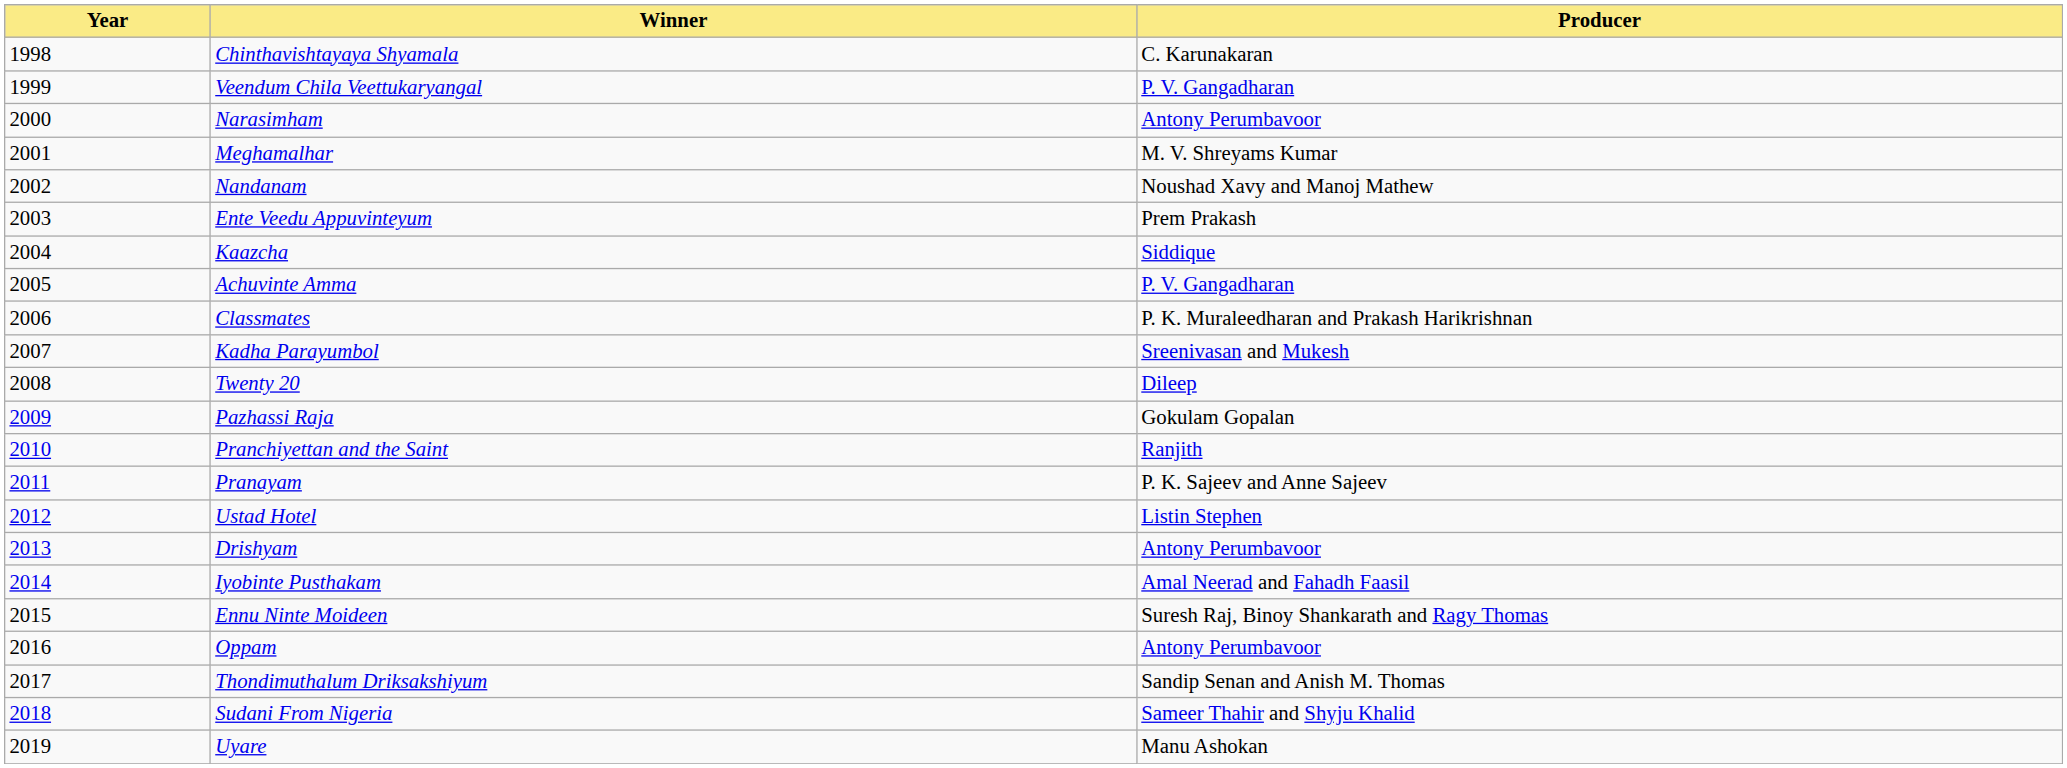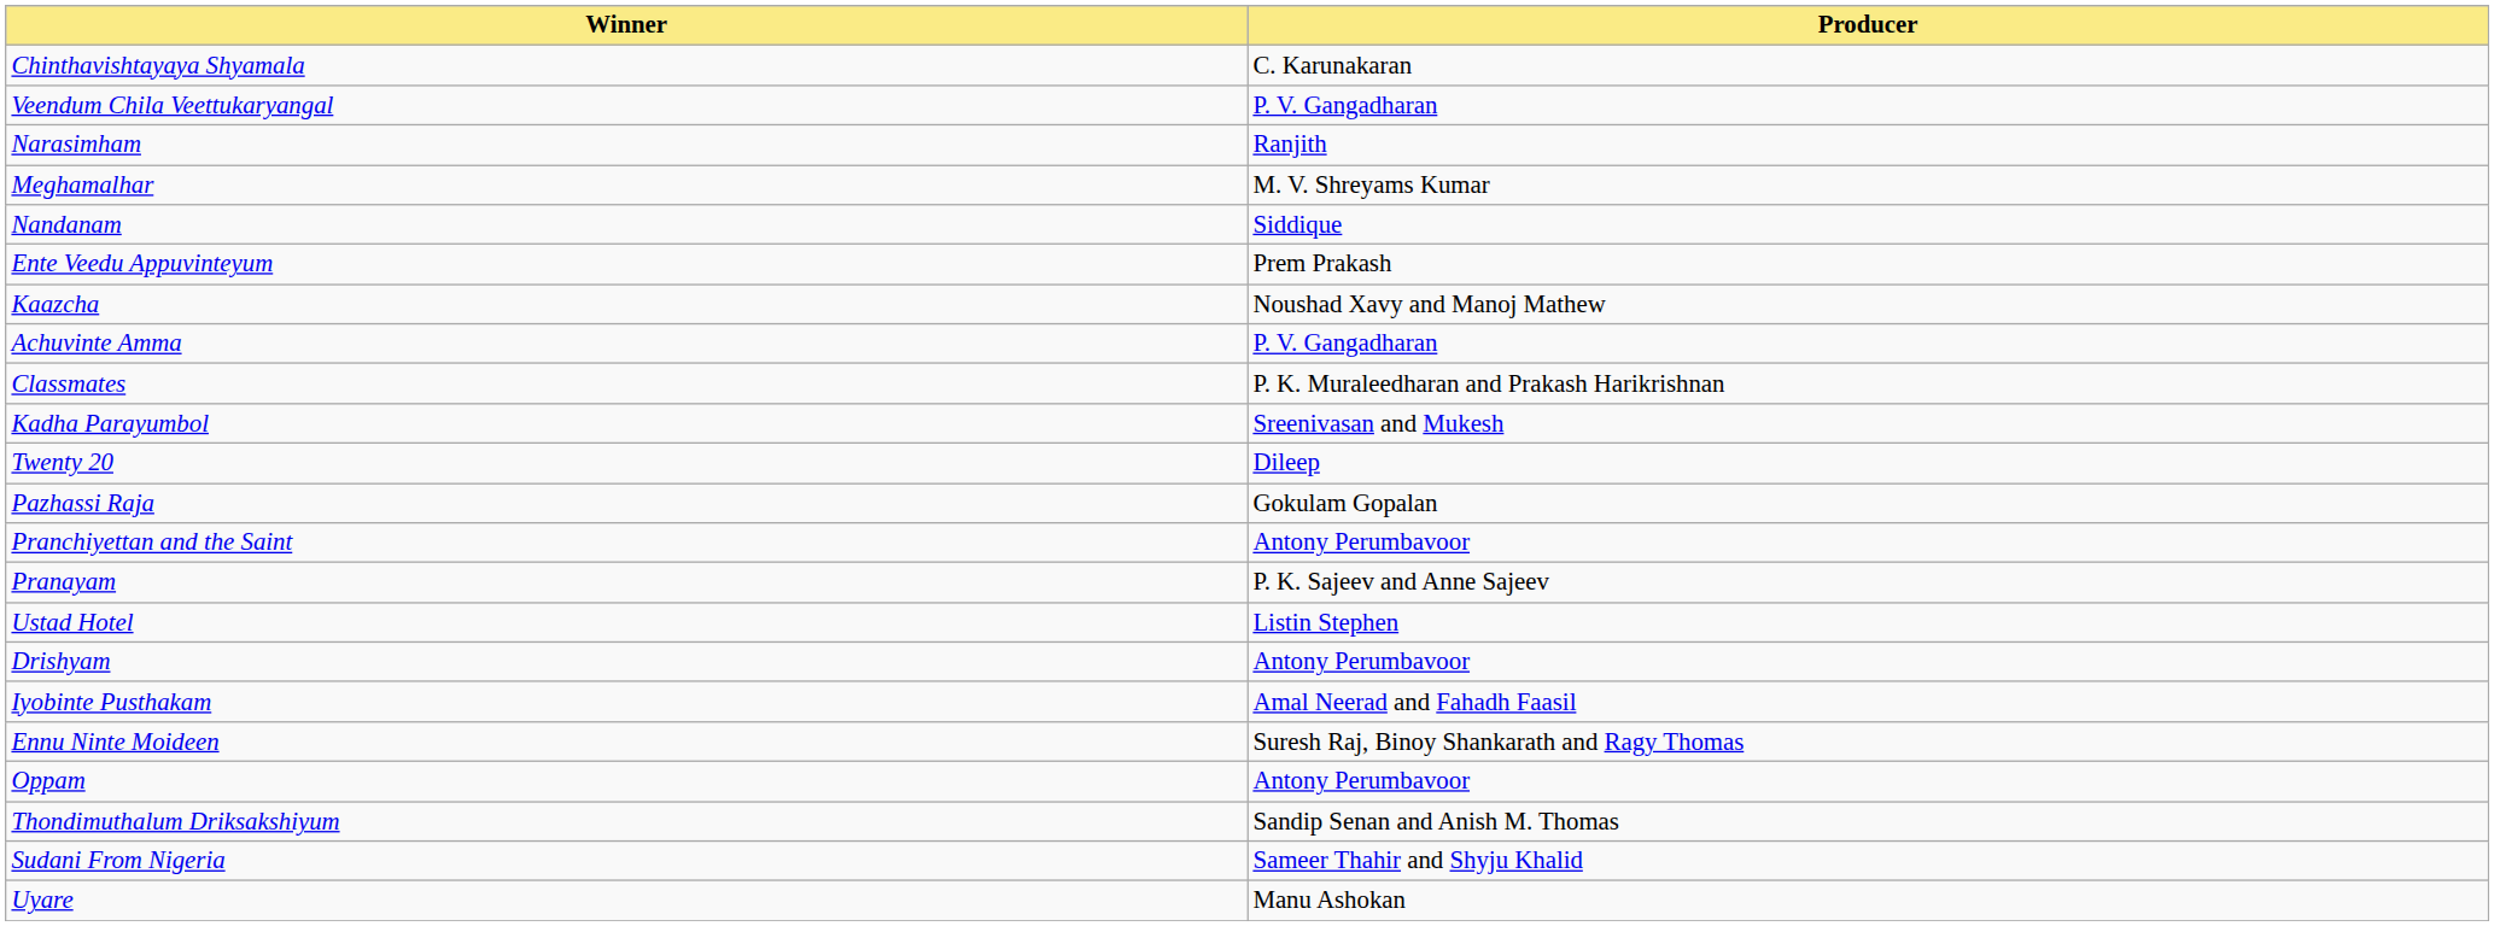 <table class="wikitable" style="width:100%">
 <tr bgcolor="#bebebe">
-<th width="10%" style="background:#FAEB86">Year</th>
 <th width="45%" style="background:#FAEB86">Winner</th>
 <th width="45%" style="background:#FAEB86">Producer</th>
 </tr>
 <tr>
-<td>1998</td>
 <td><em><a href='#'>Chinthavishtayaya Shyamala</a></em></td>
 <td>C. Karunakaran</td>
 </tr>
 <tr>
-<td>1999</td>
 <td><em><a href='#'>Veendum Chila Veettukaryangal</a></em></td>
 <td><a href='#'>P. V. Gangadharan</a></td>
 </tr>
 <tr>
-<td>2000</td>
 <td><em><a href='#'>Narasimham</a></em></td>
-<td><a href='#'>Antony Perumbavoor</a></td>
+<td><a href='#'>Ranjith</a></td>
 </tr>
 <tr>
-<td>2001</td>
 <td><em><a href='#'>Meghamalhar</a></em></td>
 <td>M. V. Shreyams Kumar</td>
 </tr>
 <tr>
-<td>2002</td>
 <td><em><a href='#'>Nandanam</a></em></td>
-<td>Noushad Xavy and Manoj Mathew</td>
+<td><a href='#'>Siddique</a></td>
 </tr>
 <tr>
-<td>2003</td>
 <td><em><a href='#'>Ente Veedu Appuvinteyum</a></em></td>
 <td>Prem Prakash</td>
 </tr>
 <tr>
-<td>2004</td>
 <td><em><a href='#'>Kaazcha</a></em></td>
-<td><a href='#'>Siddique</a></td>
+<td>Noushad Xavy and Manoj Mathew</td>
 </tr>
 <tr>
-<td>2005</td>
 <td><em><a href='#'>Achuvinte Amma</a></em></td>
 <td><a href='#'>P. V. Gangadharan</a></td>
 </tr>
 <tr>
-<td>2006</td>
 <td><em><a href='#'>Classmates</a></em></td>
 <td>P. K. Muraleedharan and Prakash Harikrishnan</td>
 </tr>
 <tr>
-<td>2007</td>
 <td><em><a href='#'>Kadha Parayumbol</a></em></td>
 <td><a href='#'>Sreenivasan</a> and <a href='#'>Mukesh</a></td>
 </tr>
 <tr>
-<td>2008</td>
 <td><em><a href='#'>Twenty 20</a></em></td>
 <td><a href='#'>Dileep</a></td>
 </tr>
 <tr>
-<td><a href='#'>2009</a></td>
 <td><em><a href='#'>Pazhassi Raja</a></em></td>
 <td>Gokulam Gopalan</td>
 </tr>
 <tr>
-<td><a href='#'>2010</a></td>
 <td><em><a href='#'>Pranchiyettan and the Saint</a></em></td>
-<td><a href='#'>Ranjith</a></td>
+<td><a href='#'>Antony Perumbavoor</a></td>
 </tr>
 <tr>
-<td><a href='#'>2011</a></td>
 <td><em><a href='#'>Pranayam</a></em></td>
 <td>P. K. Sajeev and Anne Sajeev</td>
 </tr>
 <tr>
-<td><a href='#'>2012</a></td>
 <td><em><a href='#'>Ustad Hotel</a></em></td>
 <td><a href='#'>Listin Stephen</a></td>
 </tr>
 <tr>
-<td><a href='#'>2013</a></td>
 <td><em><a href='#'>Drishyam</a></em></td>
 <td><a href='#'>Antony Perumbavoor</a></td>
 </tr>
 <tr>
-<td><a href='#'>2014</a></td>
 <td><em><a href='#'>Iyobinte Pusthakam</a></em></td>
 <td><a href='#'>Amal Neerad</a> and <a href='#'>Fahadh Faasil</a></td>
 </tr>
 <tr>
-<td>2015</td>
 <td><em><a href='#'>Ennu Ninte Moideen</a></em></td>
 <td>Suresh Raj, Binoy Shankarath and <a href='#'>Ragy Thomas</a></td>
 </tr>
 <tr>
-<td>2016</td>
 <td><em><a href='#'>Oppam</a></em></td>
 <td><a href='#'>Antony Perumbavoor</a></td>
 </tr>
 <tr>
-<td>2017</td>
 <td><em><a href='#'>Thondimuthalum Driksakshiyum</a></em></td>
 <td>Sandip Senan and Anish M. Thomas</td>
 </tr>
 <tr>
-<td><a href='#'>2018</a></td>
 <td><em><a href='#'>Sudani From Nigeria</a></em></td>
 <td><a href='#'>Sameer Thahir</a> and <a href='#'>Shyju Khalid</a></td>
 </tr>
 <tr>
-<td>2019</td>
 <td><em><a href='#'>Uyare</a></em></td>
 <td>Manu Ashokan</td>
 </tr>
 </table>
